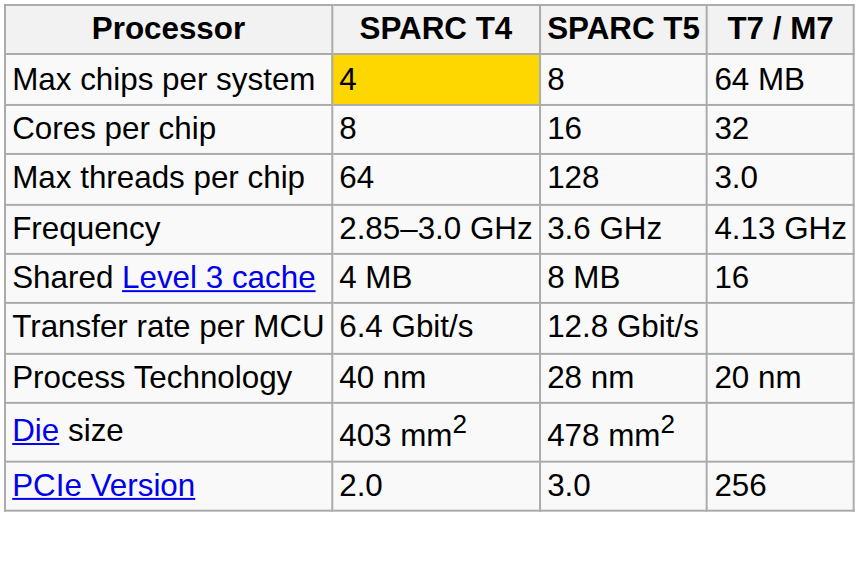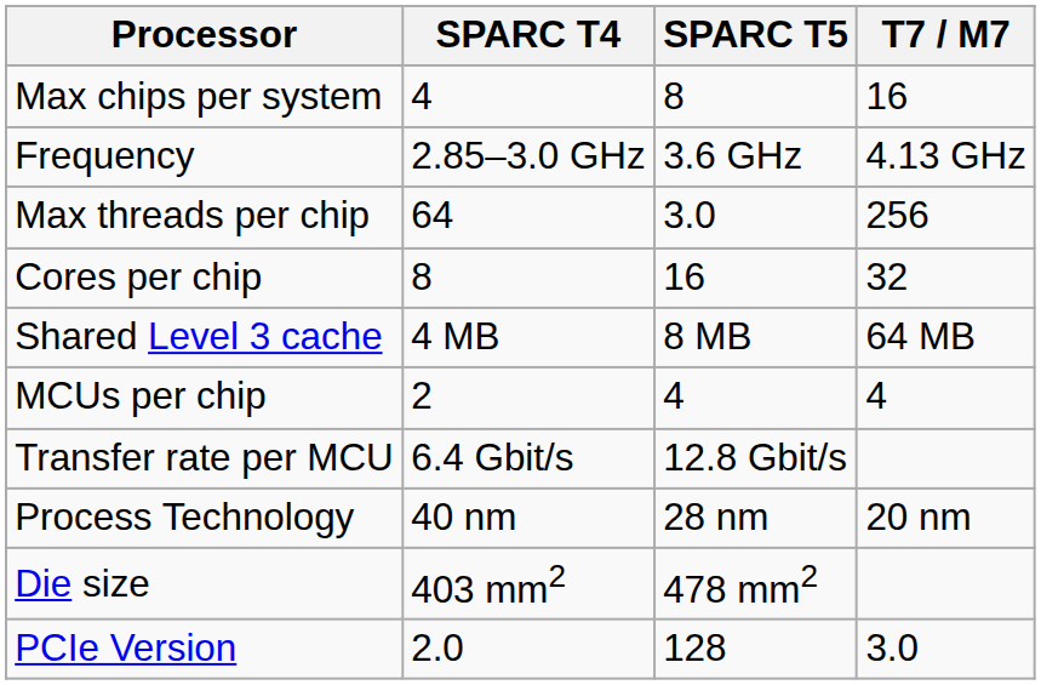 <table class="wikitable">
 <tr>
 <th>Processor</th>
 <th>SPARC T4</th>
 <th>SPARC T5</th>
 <th>T7 / M7</th>
 </tr>
 <tr>
 <td>Max chips per system</td>
-<td style="background: gold;">4</td>
+<td>4</td>
 <td>8</td>
-<td>64 MB</td>
+<td>16</td>
+</tr>
+<tr>
+<td>Frequency</td>
+<td>2.85–3.0 GHz</td>
+<td>3.6 GHz</td>
+<td>4.13 GHz</td>
+</tr>
+<tr>
+<td>Max threads per chip</td>
+<td>64</td>
+<td>3.0</td>
+<td>256</td>
 </tr>
 <tr>
 <td>Cores per chip</td>
 <td>8</td>
 <td>16</td>
 <td>32</td>
 </tr>
 <tr>
-<td>Max threads per chip</td>
-<td>64</td>
-<td>128</td>
-<td>3.0</td>
-</tr>
-<tr>
-<td>Frequency</td>
-<td>2.85–3.0 GHz</td>
-<td>3.6 GHz</td>
-<td>4.13 GHz</td>
-</tr>
-<tr>
 <td>Shared <a href='#'>Level 3 cache</a></td>
 <td>4 MB</td>
 <td>8 MB</td>
-<td>16</td>
+<td>64 MB</td>
+</tr>
+<tr>
+<td>MCUs per chip</td>
+<td>2</td>
+<td>4</td>
+<td>4</td>
 </tr>
 <tr>
 <td>Transfer rate per MCU</td>
 <td>6.4 Gbit/s</td>
 <td>12.8 Gbit/s</td>
 <td></td>
 </tr>
 <tr>
 <td>Process Technology</td>
 <td>40 nm</td>
 <td>28 nm</td>
 <td>20 nm</td>
 </tr>
 <tr>
 <td><a href='#'>Die</a> size</td>
 <td>403 mm<sup>2</sup></td>
 <td>478 mm<sup>2</sup></td>
 <td></td>
 </tr>
 <tr>
 <td><a href='#'>PCIe Version</a></td>
 <td>2.0</td>
+<td>128</td>
 <td>3.0</td>
-<td>256</td>
 </tr>
 </table>
